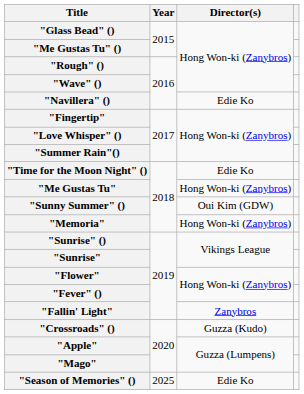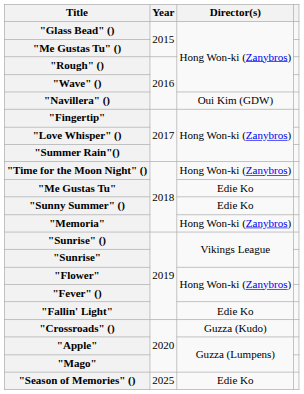 <table class="wikitable plainrowheaders" style="text-align:center" border="1">
 <tr>
 <th scope="col">Title</th>
 <th scope="col">Year</th>
 <th>Director(s)</th>
 <th scope="col" class="unsortable"></th>
 </tr>
 <tr>
 <th scope="row">"Glass Bead" ()</th>
 <td rowspan="2">2015</td>
 <td rowspan="4">Hong Won-ki (<a href='#'>Zanybros</a>)</td>
 <td></td>
 </tr>
 <tr>
 <th scope="row">"Me Gustas Tu" ()</th>
 <td></td>
 </tr>
 <tr>
 <th scope="row">"Rough" ()</th>
 <td rowspan="3">2016</td>
 <td></td>
 </tr>
 <tr>
 <th scope="row">"Wave" ()</th>
 <td></td>
 </tr>
 <tr>
 <th scope="row">"Navillera" ()</th>
-<td>Edie Ko</td>
+<td>Oui Kim (GDW)</td>
 <td></td>
 </tr>
 <tr>
 <th scope="row">"Fingertip"</th>
 <td rowspan="3">2017</td>
 <td rowspan="3">Hong Won-ki (<a href='#'>Zanybros</a>)</td>
 <td></td>
 </tr>
 <tr>
 <th scope="row">"Love Whisper" ()</th>
 <td></td>
 </tr>
 <tr>
 <th scope="row">"Summer Rain"()</th>
 <td></td>
 </tr>
 <tr>
 <th scope="row">"Time for the Moon Night" ()</th>
 <td rowspan="4">2018</td>
+<td>Hong Won-ki (<a href='#'>Zanybros</a>)</td>
+<td></td>
+</tr>
+<tr>
+<th scope="row">"Me Gustas Tu"  </th>
 <td>Edie Ko</td>
 <td></td>
 </tr>
 <tr>
-<th scope="row">"Me Gustas Tu"  </th>
-<td>Hong Won-ki (<a href='#'>Zanybros</a>)</td>
-<td></td>
-</tr>
-<tr>
 <th scope="row">"Sunny Summer" ()</th>
-<td>Oui Kim (GDW)</td>
+<td>Edie Ko</td>
 <td></td>
 </tr>
 <tr>
 <th scope="row">"Memoria"</th>
 <td>Hong Won-ki (<a href='#'>Zanybros</a>)</td>
 <td></td>
 </tr>
 <tr>
 <th scope="row">"Sunrise" ()</th>
 <td rowspan="5">2019</td>
 <td rowspan="2">Vikings League</td>
 <td></td>
 </tr>
 <tr>
 <th scope="row">"Sunrise" </th>
 <td></td>
 </tr>
 <tr>
 <th scope="row">"Flower"</th>
 <td rowspan="2">Hong Won-ki (<a href='#'>Zanybros</a>)</td>
 <td></td>
 </tr>
 <tr>
 <th scope="row">"Fever" ()</th>
 <td></td>
 </tr>
 <tr>
 <th scope="row">"Fallin' Light" </th>
-<td><a href='#'>Zanybros</a></td>
+<td>Edie Ko</td>
 <td></td>
 </tr>
 <tr>
 <th scope="row">"Crossroads" ()</th>
 <td rowspan="3">2020</td>
 <td>Guzza (Kudo)</td>
 <td></td>
 </tr>
 <tr>
 <th scope="row">"Apple"</th>
 <td rowspan="2">Guzza (Lumpens)</td>
 <td></td>
 </tr>
 <tr>
 <th scope="row">"Mago"</th>
 <td></td>
 </tr>
 <tr>
 <th scope="row">"Season of Memories" ()</th>
 <td>2025</td>
 <td>Edie Ko</td>
 <td></td>
 </tr>
 </table>
